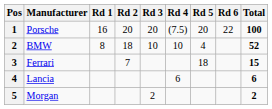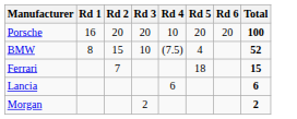 <table class="wikitable" style="font-size: 90%;">
 <tr>
-<th>Pos</th>
 <th>Manufacturer</th>
 <th>Rd 1</th>
 <th>Rd 2</th>
 <th>Rd 3</th>
 <th>Rd 4</th>
 <th>Rd 5</th>
 <th>Rd 6</th>
 <th>Total</th>
 </tr>
 <tr>
-<th>1</th>
 <td> <a href='#'>Porsche</a></td>
 <td align=center>16</td>
 <td align=center>20</td>
 <td align=center>20</td>
-<td align=center>(7.5)</td>
+<td align=center>10</td>
 <td align=center>20</td>
-<td align=center>22</td>
+<td align=center>20</td>
 <td align=center><strong>100</strong></td>
 </tr>
 <tr>
-<th>2</th>
 <td> <a href='#'>BMW</a></td>
 <td align=center>8</td>
-<td align=center>18</td>
+<td align=center>15</td>
 <td align=center>10</td>
-<td align=center>10</td>
+<td align=center>(7.5)</td>
 <td align=center>4</td>
 <td></td>
 <td align=center><strong>52</strong></td>
 </tr>
 <tr>
-<th>3</th>
 <td> <a href='#'>Ferrari</a></td>
 <td></td>
 <td align=center>7</td>
 <td></td>
 <td></td>
 <td align=center>18</td>
 <td></td>
 <td align=center><strong>15</strong></td>
 </tr>
 <tr>
-<th>4</th>
 <td> <a href='#'>Lancia</a></td>
 <td></td>
 <td></td>
 <td></td>
 <td align=center>6</td>
 <td></td>
 <td></td>
 <td align=center><strong>6</strong></td>
 </tr>
 <tr>
-<th>5</th>
 <td> <a href='#'>Morgan</a></td>
 <td></td>
 <td></td>
 <td align=center>2</td>
 <td></td>
 <td></td>
 <td></td>
 <td align=center><strong>2</strong></td>
 </tr>
 </table>
